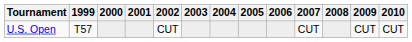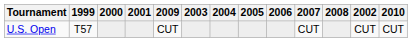 <table class="wikitable" style="font-size:95%;text-align:center;">
 <tr>
 <th>Tournament</th>
 <th>1999</th>
 <th>2000</th>
 <th>2001</th>
-<th>2002</th>
+<th>2009</th>
 <th>2003</th>
 <th>2004</th>
 <th>2005</th>
 <th>2006</th>
 <th>2007</th>
 <th>2008</th>
-<th>2009</th>
+<th>2002</th>
 <th>2010</th>
 </tr>
 <tr>
 <td align=left><a href='#'>U.S. Open</a></td>
 <td>T57</td>
 <td style="background:#eeeeee;"></td>
 <td style="background:#eeeeee;"></td>
 <td>CUT</td>
 <td style="background:#eeeeee;"></td>
 <td style="background:#eeeeee;"></td>
 <td style="background:#eeeeee;"></td>
 <td style="background:#eeeeee;"></td>
 <td>CUT</td>
 <td style="background:#eeeeee;"></td>
 <td>CUT</td>
 <td>CUT</td>
 </tr>
 </table>
